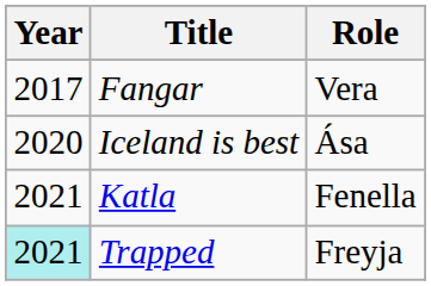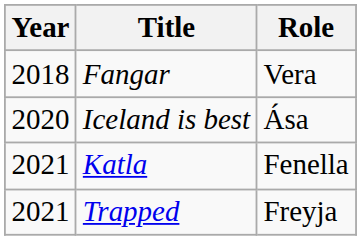 <table class="wikitable">
 <tr>
 <th>Year</th>
 <th>Title</th>
 <th>Role</th>
 </tr>
 <tr>
-<td>2017</td>
+<td>2018</td>
 <td><em>Fangar</em></td>
 <td>Vera</td>
 </tr>
 <tr>
 <td>2020</td>
 <td><em>Iceland is best</em></td>
 <td>Ása</td>
 </tr>
 <tr>
 <td>2021</td>
 <td><a href='#'><em>Katla</em></a></td>
 <td>Fenella</td>
 </tr>
 <tr>
-<td style="background: paleturquoise;">2021</td>
+<td>2021</td>
 <td><em><a href='#'>Trapped</a></em></td>
 <td>Freyja</td>
 </tr>
 </table>
